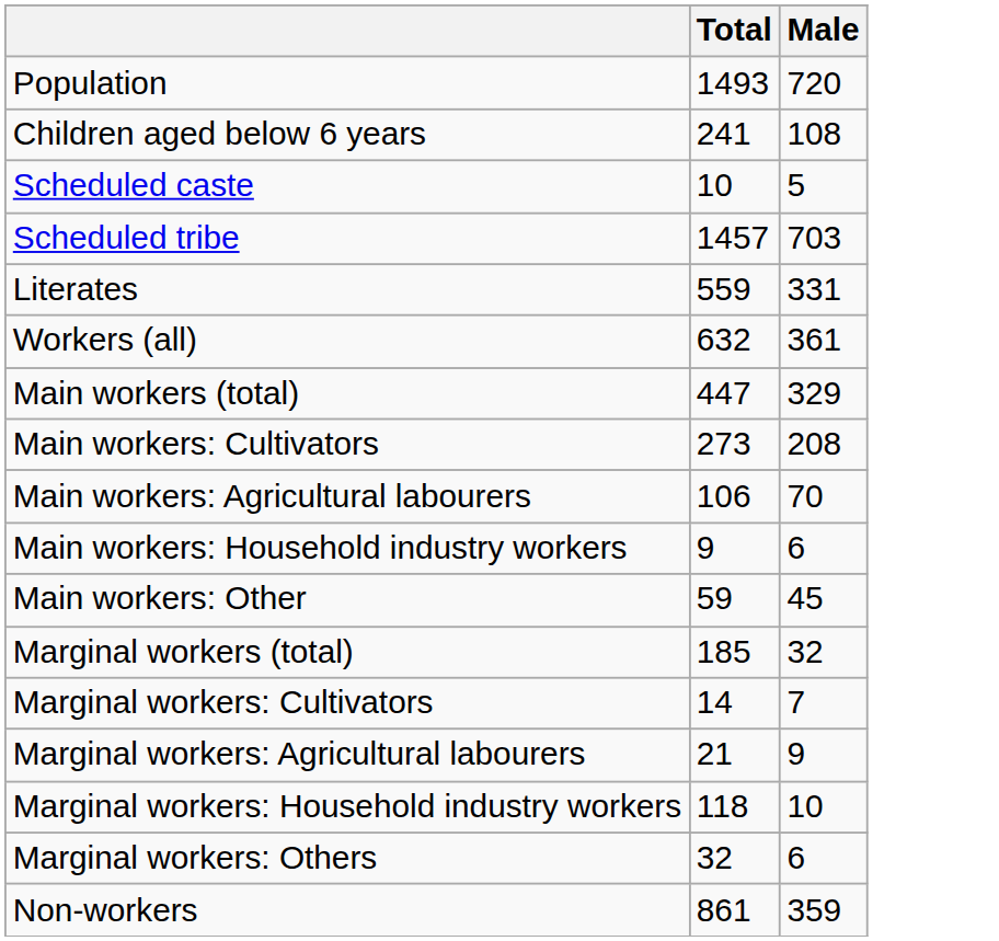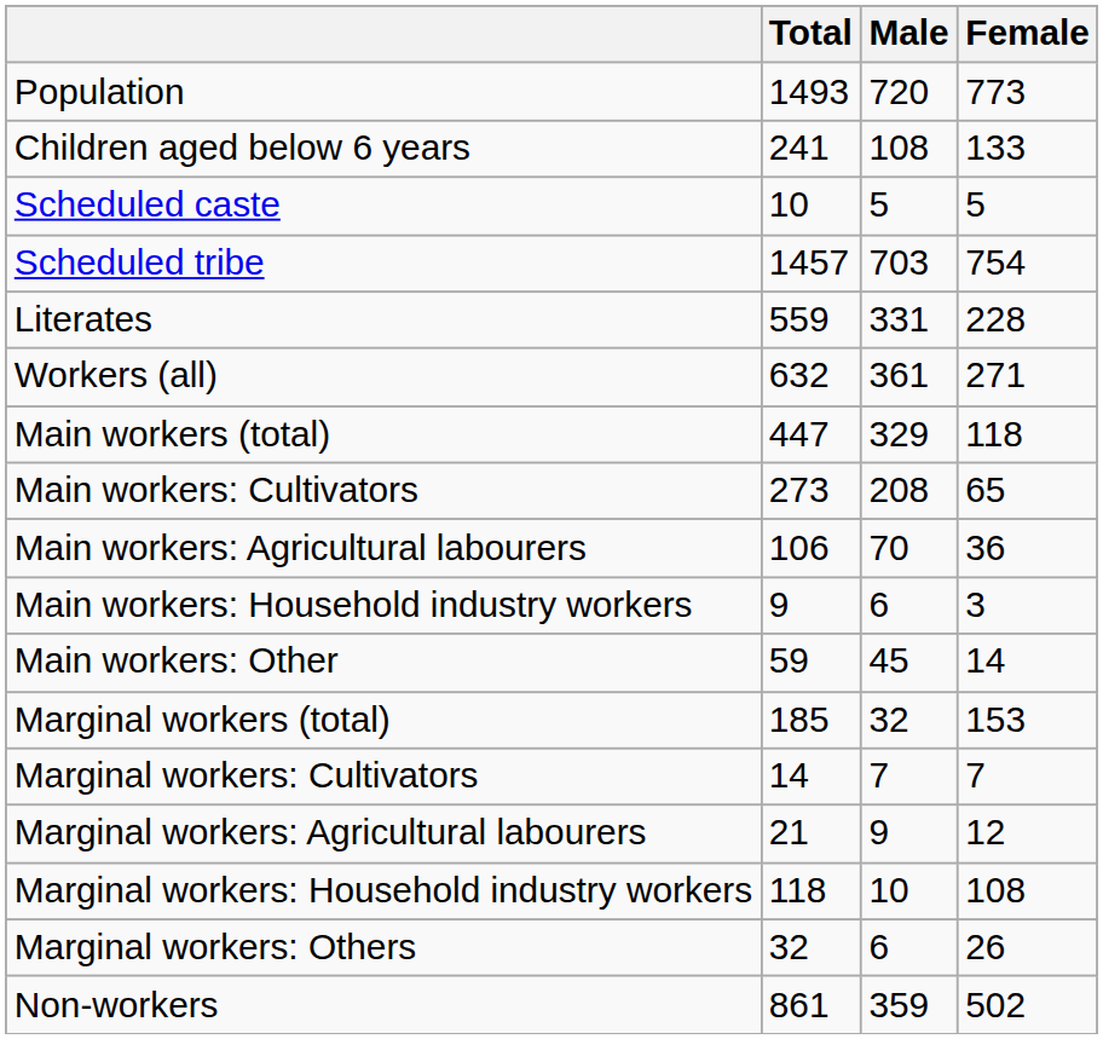 <table class="wikitable sortable">
 <tr>
 <th></th>
 <th>Total</th>
 <th>Male</th>
+<th>Female</th>
 </tr>
 <tr>
 <td>Population</td>
 <td>1493</td>
 <td>720</td>
+<td>773</td>
 </tr>
 <tr>
 <td>Children aged below 6 years</td>
 <td>241</td>
 <td>108</td>
+<td>133</td>
 </tr>
 <tr>
 <td><a href='#'>Scheduled caste</a></td>
 <td>10</td>
+<td>5</td>
 <td>5</td>
 </tr>
 <tr>
 <td><a href='#'>Scheduled tribe</a></td>
 <td>1457</td>
 <td>703</td>
+<td>754</td>
 </tr>
 <tr>
 <td>Literates</td>
 <td>559</td>
 <td>331</td>
+<td>228</td>
 </tr>
 <tr>
 <td>Workers (all)</td>
 <td>632</td>
 <td>361</td>
+<td>271</td>
 </tr>
 <tr>
 <td>Main workers (total)</td>
 <td>447</td>
 <td>329</td>
+<td>118</td>
 </tr>
 <tr>
 <td>Main workers: Cultivators</td>
 <td>273</td>
 <td>208</td>
+<td>65</td>
 </tr>
 <tr>
 <td>Main workers: Agricultural labourers</td>
 <td>106</td>
 <td>70</td>
+<td>36</td>
 </tr>
 <tr>
 <td>Main workers: Household industry workers</td>
 <td>9</td>
 <td>6</td>
+<td>3</td>
 </tr>
 <tr>
 <td>Main workers: Other</td>
 <td>59</td>
 <td>45</td>
+<td>14</td>
 </tr>
 <tr>
 <td>Marginal workers (total)</td>
 <td>185</td>
 <td>32</td>
+<td>153</td>
 </tr>
 <tr>
 <td>Marginal workers: Cultivators</td>
 <td>14</td>
+<td>7</td>
 <td>7</td>
 </tr>
 <tr>
 <td>Marginal workers: Agricultural labourers</td>
 <td>21</td>
 <td>9</td>
+<td>12</td>
 </tr>
 <tr>
 <td>Marginal workers: Household industry workers</td>
 <td>118</td>
 <td>10</td>
+<td>108</td>
 </tr>
 <tr>
 <td>Marginal workers: Others</td>
 <td>32</td>
 <td>6</td>
+<td>26</td>
 </tr>
 <tr>
 <td>Non-workers</td>
 <td>861</td>
 <td>359</td>
+<td>502</td>
 </tr>
 </table>
